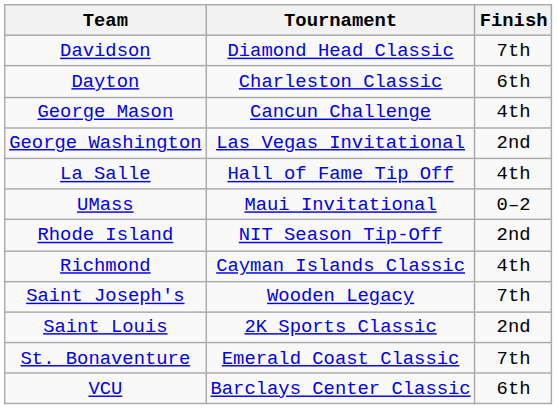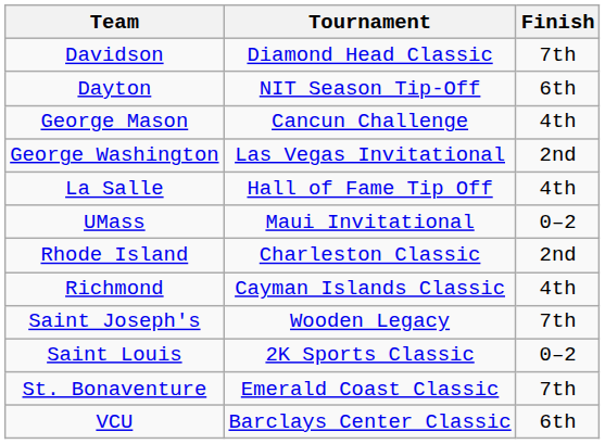 <table class="wikitable">
 <tr>
 <th>Team</th>
 <th>Tournament</th>
 <th>Finish</th>
 </tr>
 <tr style="text-align:center;">
 <td><a href='#'>Davidson</a></td>
 <td><a href='#'>Diamond Head Classic</a></td>
 <td>7th</td>
 </tr>
 <tr style="text-align:center;">
 <td><a href='#'>Dayton</a></td>
-<td><a href='#'>Charleston Classic</a></td>
+<td><a href='#'>NIT Season Tip-Off</a></td>
 <td>6th</td>
 </tr>
 <tr style="text-align:center;">
 <td><a href='#'>George Mason</a></td>
 <td><a href='#'>Cancun Challenge</a></td>
 <td>4th</td>
 </tr>
 <tr style="text-align:center;">
 <td><a href='#'>George Washington</a></td>
 <td><a href='#'>Las Vegas Invitational</a></td>
 <td>2nd</td>
 </tr>
 <tr style="text-align:center;">
 <td><a href='#'>La Salle</a></td>
 <td><a href='#'>Hall of Fame Tip Off</a></td>
 <td>4th</td>
 </tr>
 <tr style="text-align:center;">
 <td><a href='#'>UMass</a></td>
 <td><a href='#'>Maui Invitational</a></td>
 <td>0–2</td>
 </tr>
 <tr style="text-align:center;">
 <td><a href='#'>Rhode Island</a></td>
-<td><a href='#'>NIT Season Tip-Off</a></td>
+<td><a href='#'>Charleston Classic</a></td>
 <td>2nd</td>
 </tr>
 <tr style="text-align:center;">
 <td><a href='#'>Richmond</a></td>
 <td><a href='#'>Cayman Islands Classic</a></td>
 <td>4th</td>
 </tr>
 <tr style="text-align:center;">
 <td><a href='#'>Saint Joseph's</a></td>
 <td><a href='#'>Wooden Legacy</a></td>
 <td>7th</td>
 </tr>
 <tr style="text-align:center;">
 <td><a href='#'>Saint Louis</a></td>
 <td><a href='#'>2K Sports Classic</a></td>
-<td>2nd</td>
+<td>0–2</td>
 </tr>
 <tr style="text-align:center;">
 <td><a href='#'>St. Bonaventure</a></td>
 <td><a href='#'>Emerald Coast Classic</a></td>
 <td>7th</td>
 </tr>
 <tr style="text-align:center;">
 <td><a href='#'>VCU</a></td>
 <td><a href='#'>Barclays Center Classic</a></td>
 <td>6th</td>
 </tr>
 </table>
